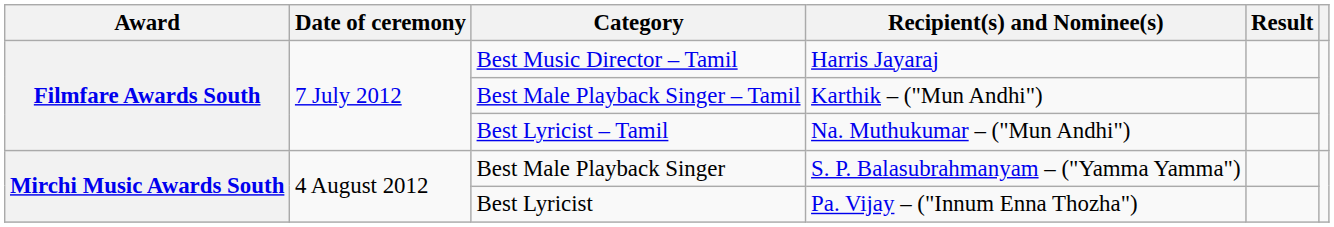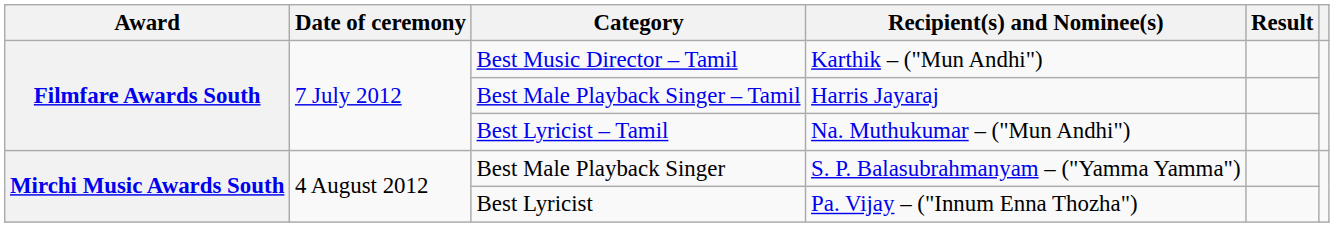 <table class="wikitable plainrowheaders sortable">
 <tr>
 <th scope="col">Award</th>
 <th scope="col">Date of ceremony</th>
 <th scope="col">Category</th>
 <th scope="col">Recipient(s) and Nominee(s)</th>
 <th scope="col">Result</th>
 <th scope="col" class="unsortable"></th>
 </tr>
 <tr>
 <th rowspan="3" scope="row"><a href='#'>Filmfare Awards South</a></th>
 <td rowspan="3"><a href='#'>7 July 2012</a></td>
 <td><a href='#'>Best Music Director – Tamil</a></td>
-<td><a href='#'>Harris Jayaraj</a></td>
+<td><a href='#'>Karthik</a> – ("Mun Andhi")</td>
 <td></td>
 <td rowspan="3" style="text-align:center;"><br><br></td>
 </tr>
 <tr>
 <td><a href='#'>Best Male Playback Singer – Tamil</a></td>
-<td><a href='#'>Karthik</a> – ("Mun Andhi")</td>
+<td><a href='#'>Harris Jayaraj</a></td>
 <td></td>
 </tr>
 <tr>
 <td><a href='#'>Best Lyricist – Tamil</a></td>
 <td><a href='#'>Na. Muthukumar</a> – ("Mun Andhi")</td>
 <td></td>
 </tr>
 <tr>
 <th rowspan="2" scope="row"><a href='#'>Mirchi Music Awards South</a></th>
 <td rowspan="2">4 August 2012</td>
 <td>Best Male Playback Singer</td>
 <td><a href='#'>S. P. Balasubrahmanyam</a> – ("Yamma Yamma")</td>
 <td></td>
 <td rowspan="2" style="text-align:center;"><br></td>
 </tr>
 <tr>
 <td>Best Lyricist</td>
 <td><a href='#'>Pa. Vijay</a> – ("Innum Enna Thozha")</td>
 <td></td>
 </tr>
 </table>
